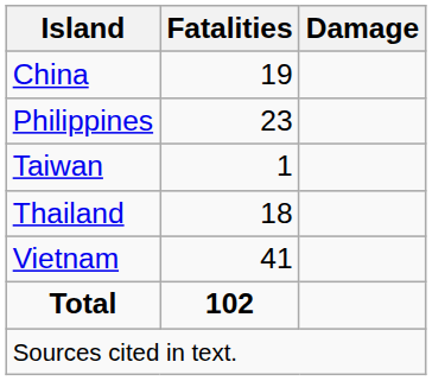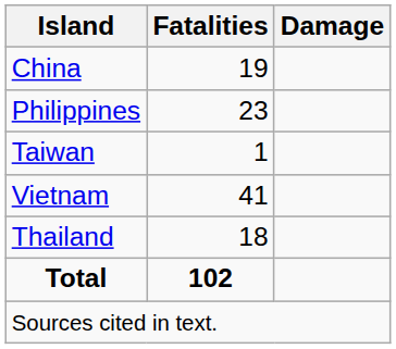 <table class="wikitable sortable" style="float: right; margin:0 1em 0.5em 1em;">
 <tr>
 <th scope="col" align="center">Island</th>
 <th scope="col" align="center">Fatalities</th>
 <th scope="col" align="center">Damage</th>
 </tr>
 <tr>
 <td><a href='#'>China</a></td>
 <td align=right>19</td>
 <td align=right></td>
 </tr>
 <tr>
 <td><a href='#'>Philippines</a></td>
 <td align=right>23</td>
 <td align=right></td>
 </tr>
 <tr>
 <td><a href='#'>Taiwan</a></td>
 <td align=right>1</td>
 <td></td>
 </tr>
 <tr>
+<td><a href='#'>Vietnam</a></td>
+<td align=right>41</td>
+<td align=right></td>
+</tr>
+<tr>
 <td><a href='#'>Thailand</a></td>
 <td align=right>18</td>
 <td></td>
-</tr>
-<tr>
-<td><a href='#'>Vietnam</a></td>
-<td align=right>41</td>
-<td align=right></td>
 </tr>
 <tr class="sortbottom">
 <td align="center"><strong>Total</strong></td>
 <td align="center"><strong>102</strong></td>
 <td align="center"><strong></strong></td>
 </tr>
 <tr class="sortbottom">
 <td colspan = 3><small>Sources cited in text.</small></td>
 </tr>
 </table>
